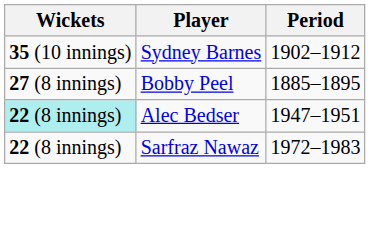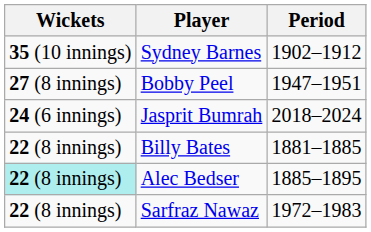 <table class="wikitable">
 <tr>
 <th>Wickets</th>
 <th>Player</th>
 <th>Period</th>
 </tr>
 <tr>
 <td><strong>35</strong> (10 innings)</td>
 <td> <a href='#'>Sydney Barnes</a></td>
 <td>1902–1912</td>
 </tr>
 <tr>
 <td><strong>27</strong> (8 innings)</td>
 <td> <a href='#'>Bobby Peel</a></td>
-<td>1885–1895</td>
+<td>1947–1951</td>
+</tr>
+<tr>
+<td><strong>24</strong> (6 innings)</td>
+<td> <a href='#'>Jasprit Bumrah</a></td>
+<td>2018–2024</td>
+</tr>
+<tr>
+<td><strong>22</strong> (8 innings)</td>
+<td> <a href='#'>Billy Bates</a></td>
+<td>1881–1885</td>
 </tr>
 <tr>
 <td style="background: paleturquoise;"><strong>22</strong> (8 innings)</td>
 <td> <a href='#'>Alec Bedser</a></td>
-<td>1947–1951</td>
+<td>1885–1895</td>
 </tr>
 <tr>
 <td><strong>22</strong> (8 innings)</td>
 <td> <a href='#'>Sarfraz Nawaz</a></td>
 <td>1972–1983</td>
 </tr>
 </table>
